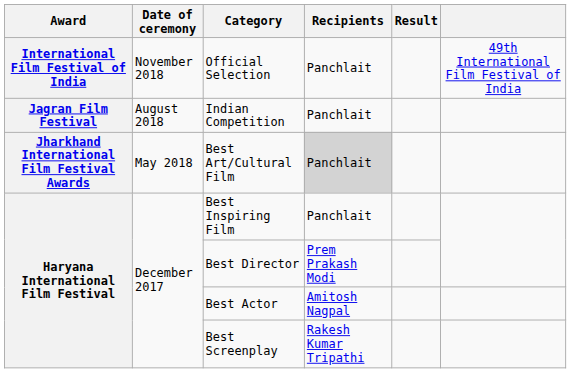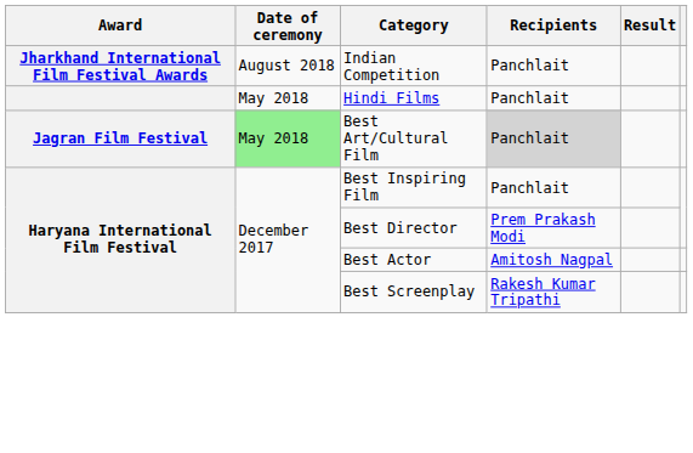 <table class="wikitable plainrowheaders sortable">
 <tr>
 <th scope="col">Award</th>
 <th scope="col">Date of ceremony</th>
 <th scope="col">Category</th>
 <th scope="col">Recipients</th>
 <th scope="col">Result</th>
 <th scope="col" class="unsortable"></th>
 </tr>
 <tr>
-<th scope="row"><a href='#'>International Film Festival of India</a></th>
-<td>November 2018</td>
-<td>Official Selection</td>
-<td>Panchlait</td>
-<td></td>
-<td style="text-align:center;"><a href='#'>49th International Film Festival of India</a></td>
-</tr>
-<tr>
-<th scope="row"><a href='#'>Jagran Film Festival</a></th>
+<th scope="row"><a href='#'>Jharkhand International Film Festival Awards</a></th>
 <td>August 2018</td>
 <td>Indian Competition</td>
 <td>Panchlait</td>
 <td></td>
 <td style="text-align:center;"></td>
 </tr>
 <tr>
-<th scope="row"><a href='#'>Jharkhand International Film Festival Awards</a></th>
+<th scope="row"></th>
 <td>May 2018</td>
+<td><a href='#'>Hindi Films</a></td>
+<td>Panchlait</td>
+<td></td>
+<td style="text-align:center;"></td>
+</tr>
+<tr>
+<th scope="row"><a href='#'>Jagran Film Festival</a></th>
+<td style="background: lightgreen;">May 2018</td>
 <td>Best Art/Cultural Film</td>
 <td style="background: lightgrey;">Panchlait</td>
 <td></td>
 <td style="text-align:center;"></td>
 </tr>
 <tr>
 <th rowspan="4" scope="row">Haryana International Film Festival</th>
 <td rowspan="4">December 2017</td>
 <td>Best Inspiring Film</td>
 <td>Panchlait</td>
 <td></td>
 <td rowspan="2" style="text-align:center;"><br></td>
 </tr>
 <tr>
 <td>Best Director</td>
 <td><a href='#'>Prem Prakash Modi</a></td>
 <td></td>
 </tr>
 <tr>
 <td>Best Actor</td>
 <td><a href='#'>Amitosh Nagpal</a></td>
 <td></td>
 <td style="text-align:center;"></td>
 </tr>
 <tr>
 <td>Best Screenplay</td>
 <td><a href='#'>Rakesh Kumar Tripathi</a></td>
 <td></td>
 </tr>
 </table>
